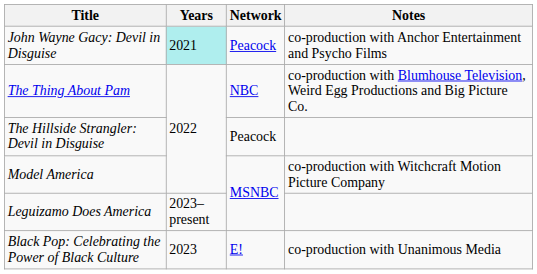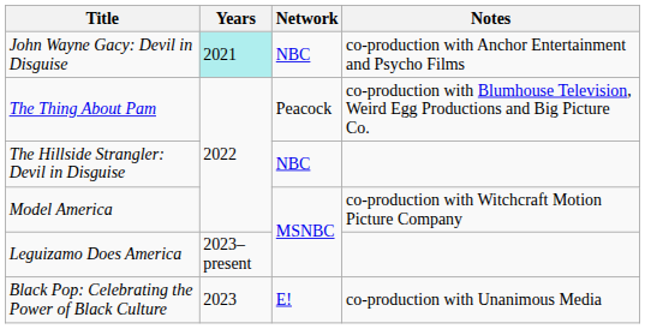 <table class="wikitable sortable">
 <tr>
 <th>Title</th>
 <th>Years</th>
 <th>Network</th>
 <th>Notes</th>
 </tr>
 <tr>
 <td><em>John Wayne Gacy: Devil in Disguise</em></td>
 <td style="background: paleturquoise;">2021</td>
-<td><a href='#'>Peacock</a></td>
+<td><a href='#'>NBC</a></td>
 <td>co-production with Anchor Entertainment and Psycho Films</td>
 </tr>
 <tr>
 <td><em><a href='#'>The Thing About Pam</a></em></td>
 <td rowspan="3">2022</td>
-<td><a href='#'>NBC</a></td>
+<td>Peacock</td>
 <td>co-production with <a href='#'>Blumhouse Television</a>, Weird Egg Productions and Big Picture Co.</td>
 </tr>
 <tr>
 <td><em>The Hillside Strangler: Devil in Disguise</em></td>
-<td>Peacock</td>
+<td><a href='#'>NBC</a></td>
 <td></td>
 </tr>
 <tr>
 <td><em>Model America</em></td>
 <td rowspan="2"><a href='#'>MSNBC</a></td>
 <td>co-production with Witchcraft Motion Picture Company</td>
 </tr>
 <tr>
 <td><em>Leguizamo Does America</em></td>
 <td>2023–present</td>
 <td></td>
 </tr>
 <tr>
 <td><em>Black Pop: Celebrating the Power of Black Culture</em></td>
 <td>2023</td>
 <td><a href='#'>E!</a></td>
 <td>co-production with Unanimous Media</td>
 </tr>
 </table>
